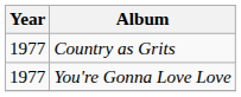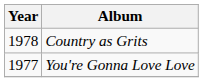 <table class="wikitable">
 <tr>
 <th>Year</th>
 <th>Album</th>
 </tr>
 <tr>
-<td>1977</td>
+<td>1978</td>
 <td><em>Country as Grits</em></td>
 </tr>
 <tr>
 <td>1977</td>
 <td><em>You're Gonna Love Love</em></td>
 </tr>
 <tr>
 </tr>
 </table>
